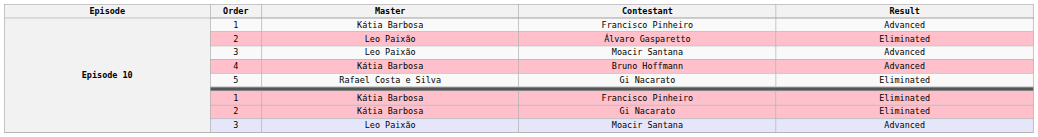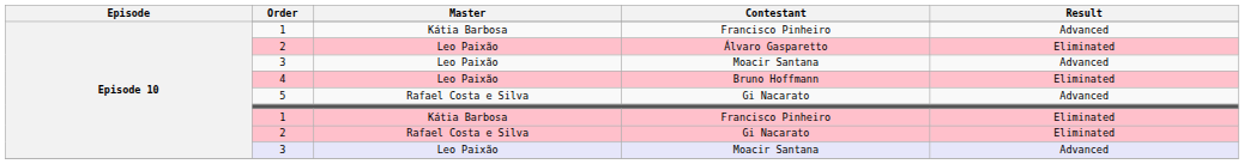 <table class="wikitable" style="text-align:center; width:100%;">
 <tr>
 <th scope="col" width="20.0%">Episode</th>
 <th scope="col" width="05.0%">Order</th>
 <th scope="col" width="25.0%">Master</th>
 <th scope="col" width="25.0%">Contestant</th>
 <th scope="col" width="25.0%">Result</th>
 </tr>
 <tr>
 <th rowspan=10>Episode 10<br></th>
 </tr>
 <tr>
 <td>1</td>
 <td>Kátia Barbosa</td>
 <td>Francisco Pinheiro</td>
 <td>Advanced</td>
 </tr>
 <tr bgcolor=FFC0CB>
 <td>2</td>
 <td>Leo Paixão</td>
 <td>Álvaro Gasparetto</td>
 <td>Eliminated</td>
 </tr>
 <tr>
 <td>3</td>
 <td>Leo Paixão</td>
 <td>Moacir Santana</td>
 <td>Advanced</td>
 </tr>
 <tr bgcolor=FFC0CB>
 <td>4</td>
-<td>Kátia Barbosa</td>
+<td>Leo Paixão</td>
 <td>Bruno Hoffmann</td>
-<td>Advanced</td>
+<td>Eliminated</td>
 </tr>
 <tr>
 <td>5</td>
 <td>Rafael Costa e Silva</td>
 <td>Gi Nacarato</td>
-<td>Eliminated</td>
+<td>Advanced</td>
 </tr>
 <tr>
 <td colspan=4 bgcolor=555555></td>
 </tr>
 <tr bgcolor=FFC0CB>
 <td>1</td>
 <td>Kátia Barbosa</td>
 <td>Francisco Pinheiro</td>
 <td>Eliminated</td>
 </tr>
 <tr bgcolor=FFC0CB>
 <td>2</td>
-<td>Kátia Barbosa</td>
+<td>Rafael Costa e Silva</td>
 <td>Gi Nacarato</td>
 <td>Eliminated</td>
 </tr>
 <tr bgcolor=E6E6FA>
 <td>3</td>
 <td>Leo Paixão</td>
 <td>Moacir Santana</td>
 <td>Advanced</td>
 </tr>
 <tr>
 </tr>
 </table>
